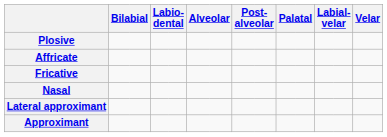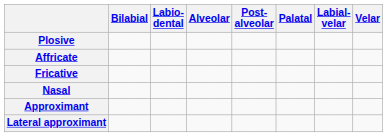 <table class="wikitable" style="text-align: center;">
 <tr>
 <th> </th>
 <th colspan="2"><a href='#'>Bilabial</a></th>
 <th colspan="2"><a href='#'>Labio-<br>dental</a></th>
 <th colspan="2"><a href='#'>Alveolar</a></th>
 <th colspan="2"><a href='#'>Post-<br>alveolar</a></th>
 <th colspan="2"><a href='#'>Palatal</a></th>
 <th colspan="2"><a href='#'>Labial-<br>velar</a></th>
 <th colspan="2"><a href='#'>Velar</a></th>
 </tr>
 <tr>
 <th><a href='#'>Plosive</a></th>
 <td style="border-right-width: 0;"> </td>
 <td style="border-left-width: 0;"></td>
 <td style="border-right-width: 0;"> </td>
 <td style="border-left-width: 0;"> </td>
 <td style="border-right-width: 0;"></td>
 <td style="border-left-width: 0;"></td>
 <td style="border-right-width: 0;"> </td>
 <td style="border-left-width: 0;"> </td>
 <td style="border-right-width: 0;"> </td>
 <td style="border-left-width: 0;"> </td>
 <td style="border-right-width: 0;"> </td>
 <td style="border-left-width: 0;"> </td>
 <td style="border-right-width: 0;"></td>
 <td style="border-left-width: 0;"></td>
 </tr>
 <tr>
 <th><a href='#'>Affricate</a></th>
 <td style="border-right-width: 0;"> </td>
 <td style="border-left-width: 0;"> </td>
 <td style="border-right-width: 0;"></td>
 <td style="border-left-width: 0;"></td>
 <td style="border-right-width: 0;"></td>
 <td style="border-left-width: 0;"></td>
 <td style="border-right-width: 0;"></td>
 <td style="border-left-width: 0;"></td>
 <td style="border-right-width: 0;"> </td>
 <td style="border-left-width: 0;"> </td>
 <td style="border-right-width: 0;"> </td>
 <td style="border-left-width: 0;"> </td>
 <td style="border-right-width: 0;"> </td>
 <td style="border-left-width: 0;"> </td>
 </tr>
 <tr>
 <th><a href='#'>Fricative</a></th>
 <td style="border-right-width: 0;"> </td>
 <td style="border-left-width: 0;"> </td>
 <td style="border-right-width: 0;"></td>
 <td style="border-left-width: 0;"></td>
 <td style="border-right-width: 0;"></td>
 <td style="border-left-width: 0;"></td>
 <td style="border-right-width: 0;"></td>
 <td style="border-left-width: 0;"></td>
 <td style="border-right-width: 0;"> </td>
 <td style="border-left-width: 0;"> </td>
 <td style="border-right-width: 0;"> </td>
 <td style="border-left-width: 0;"> </td>
 <td style="border-right-width: 0;"> </td>
 <td style="border-left-width: 0;"> </td>
 </tr>
 <tr>
 <th><a href='#'>Nasal</a></th>
 <td style="border-right-width: 0;"> </td>
 <td style="border-left-width: 0;"></td>
 <td style="border-right-width: 0;"> </td>
 <td style="border-left-width: 0;"> </td>
 <td style="border-right-width: 0;"> </td>
 <td style="border-left-width: 0;"></td>
 <td style="border-right-width: 0;"> </td>
 <td style="border-left-width: 0;"> </td>
 <td style="border-right-width: 0;"> </td>
 <td style="border-left-width: 0;"></td>
 <td style="border-right-width: 0;"> </td>
 <td style="border-left-width: 0;"> </td>
 <td style="border-right-width: 0;"> </td>
 <td style="border-left-width: 0;"></td>
 </tr>
 <tr>
+<th><a href='#'>Approximant</a></th>
+<td style="border-right-width: 0;"> </td>
+<td style="border-left-width: 0;"> </td>
+<td style="border-right-width: 0;"> </td>
+<td style="border-left-width: 0;"> </td>
+<td style="border-right-width: 0;"> </td>
+<td style="border-left-width: 0;"> </td>
+<td style="border-right-width: 0;"> </td>
+<td style="border-left-width: 0;"> </td>
+<td style="border-right-width: 0;"> </td>
+<td style="border-left-width: 0;"></td>
+<td style="border-right-width: 0;"> </td>
+<td style="border-left-width: 0;"></td>
+<td style="border-right-width: 0;"> </td>
+<td style="border-left-width: 0;"></td>
+</tr>
+<tr>
 <th><a href='#'>Lateral approximant</a></th>
 <td style="border-right-width: 0;"> </td>
 <td style="border-left-width: 0;"> </td>
 <td style="border-right-width: 0;"> </td>
 <td style="border-left-width: 0;"> </td>
 <td style="border-right-width: 0;"> </td>
 <td style="border-left-width: 0;"></td>
 <td style="border-right-width: 0;"> </td>
 <td style="border-left-width: 0;"> </td>
 <td style="border-right-width: 0;"> </td>
 <td style="border-left-width: 0;"> </td>
 <td style="border-right-width: 0;"> </td>
 <td style="border-left-width: 0;"> </td>
 <td style="border-right-width: 0;"> </td>
 <td style="border-left-width: 0;"> </td>
 </tr>
-<tr>
-<th><a href='#'>Approximant</a></th>
-<td style="border-right-width: 0;"> </td>
-<td style="border-left-width: 0;"> </td>
-<td style="border-right-width: 0;"> </td>
-<td style="border-left-width: 0;"> </td>
-<td style="border-right-width: 0;"> </td>
-<td style="border-left-width: 0;"> </td>
-<td style="border-right-width: 0;"> </td>
-<td style="border-left-width: 0;"> </td>
-<td style="border-right-width: 0;"> </td>
-<td style="border-left-width: 0;"></td>
-<td style="border-right-width: 0;"> </td>
-<td style="border-left-width: 0;"></td>
-<td style="border-right-width: 0;"> </td>
-<td style="border-left-width: 0;"></td>
-</tr>
 </table>
